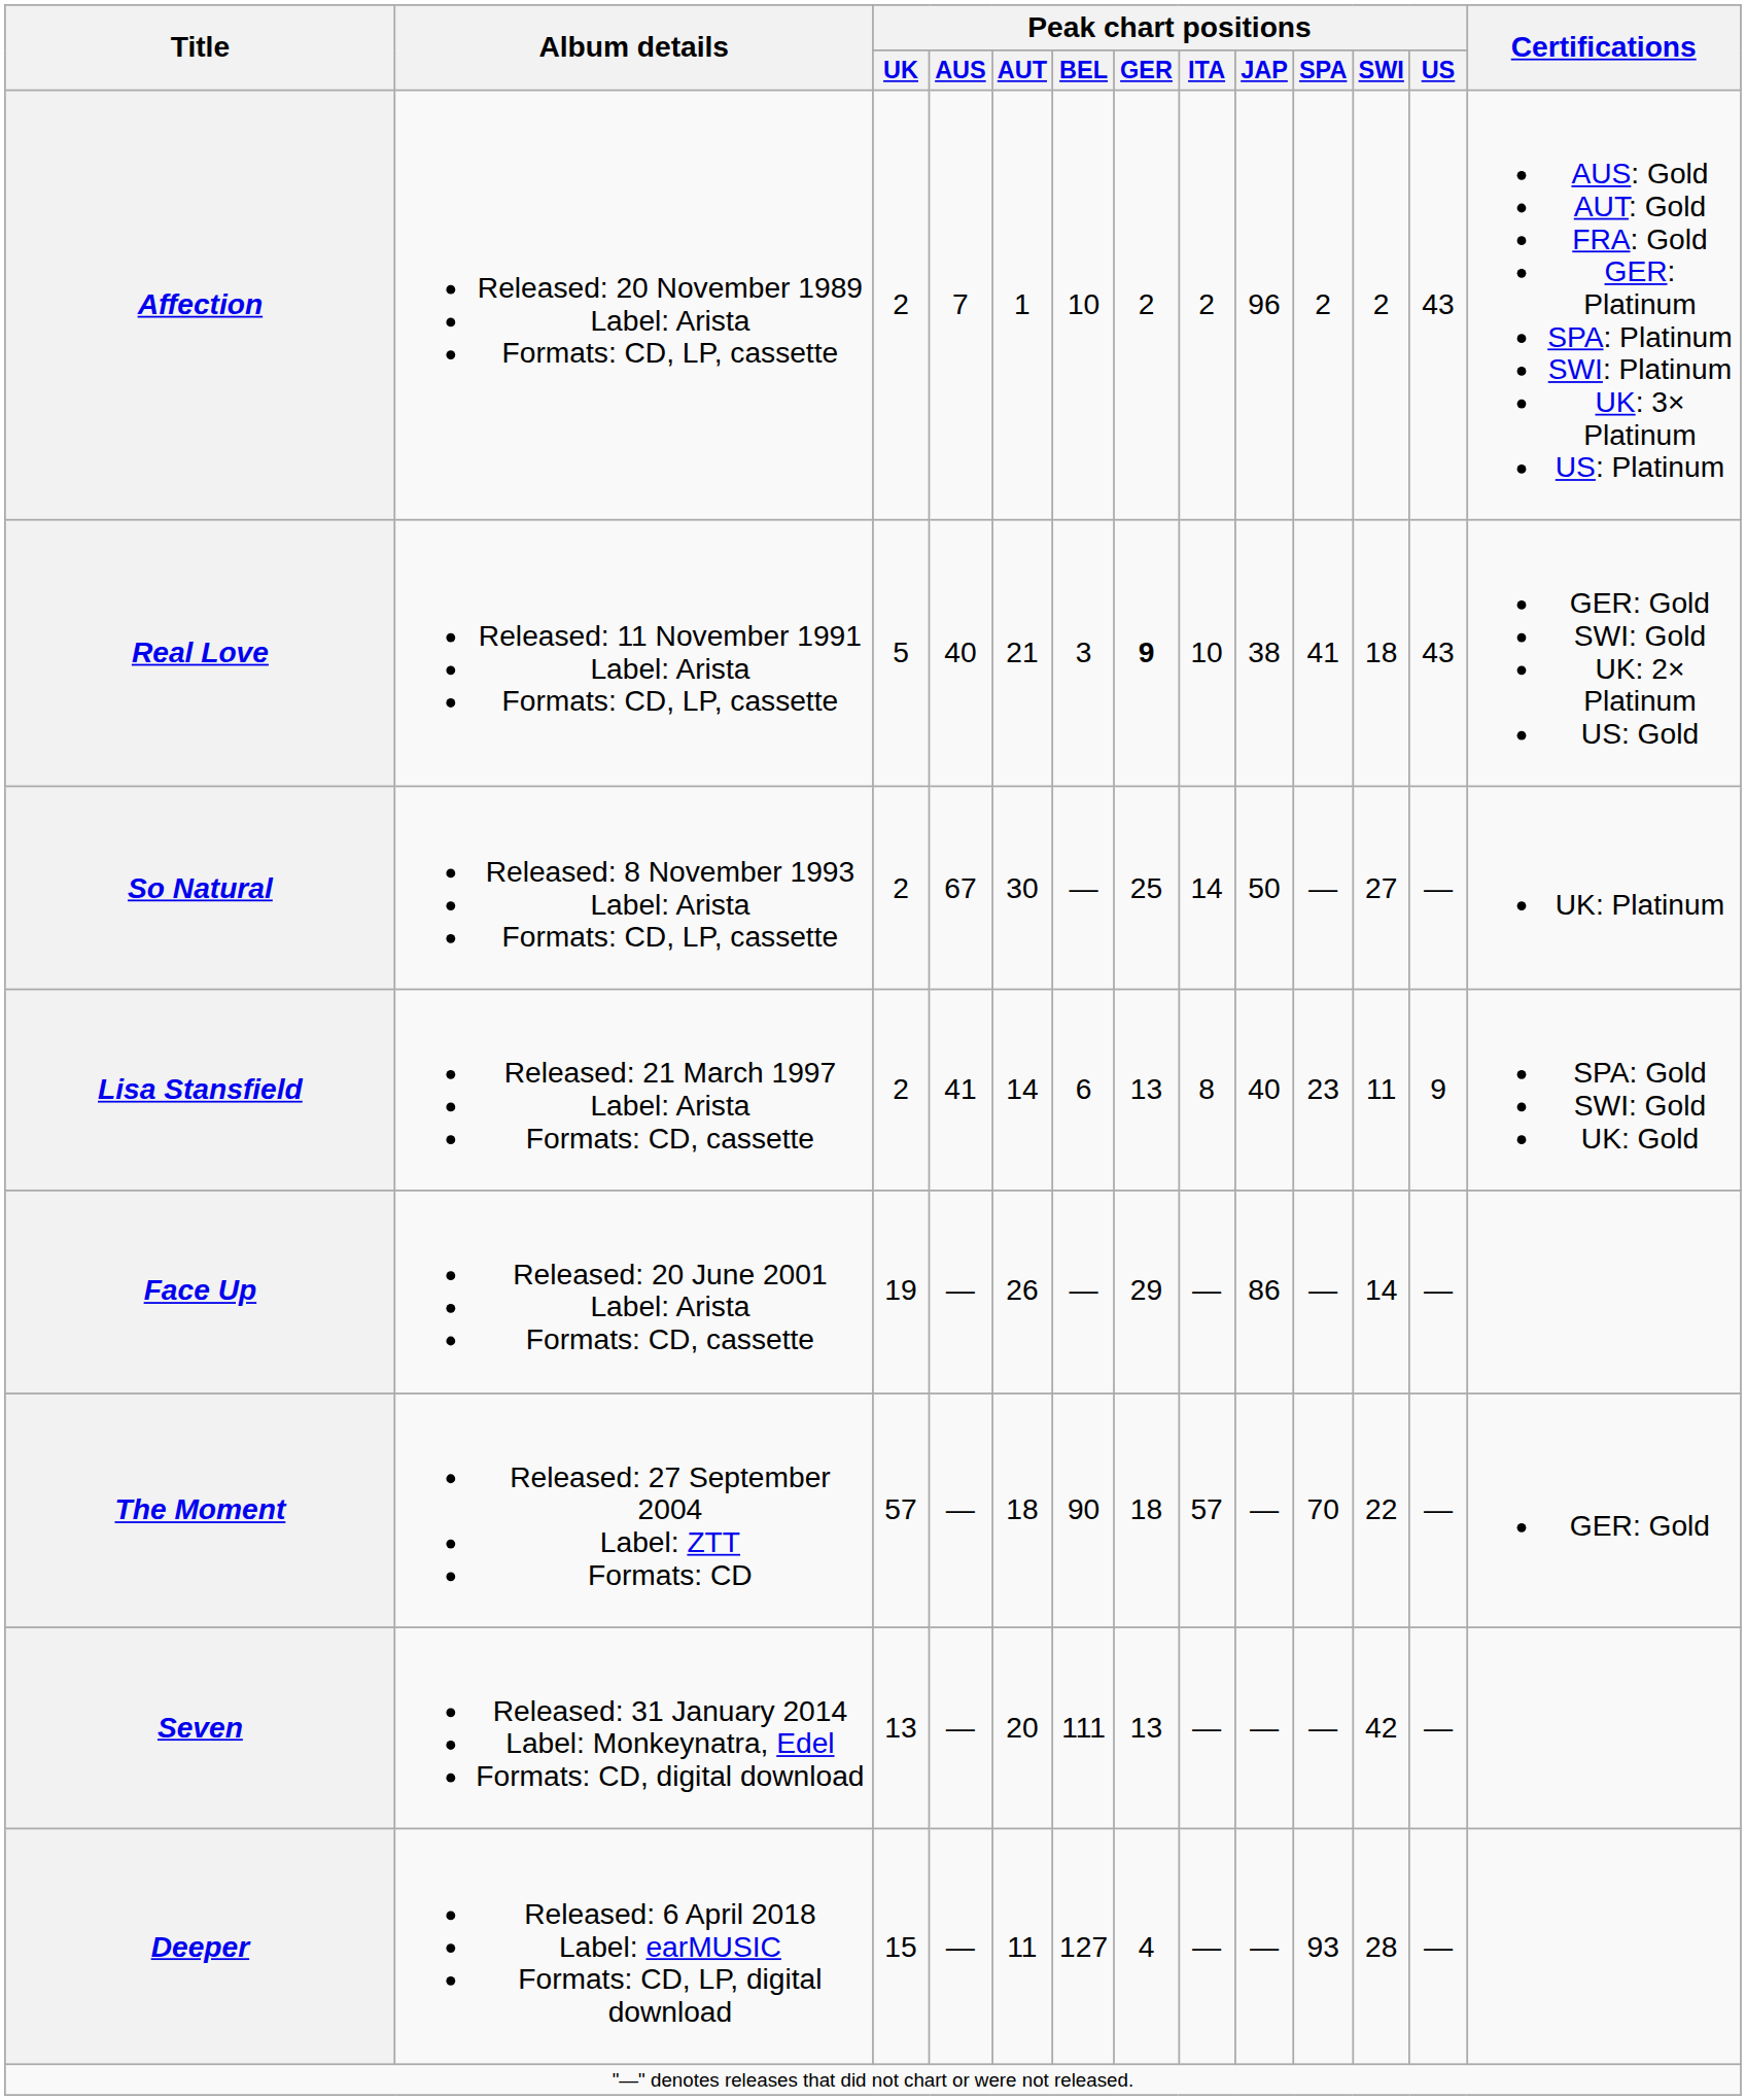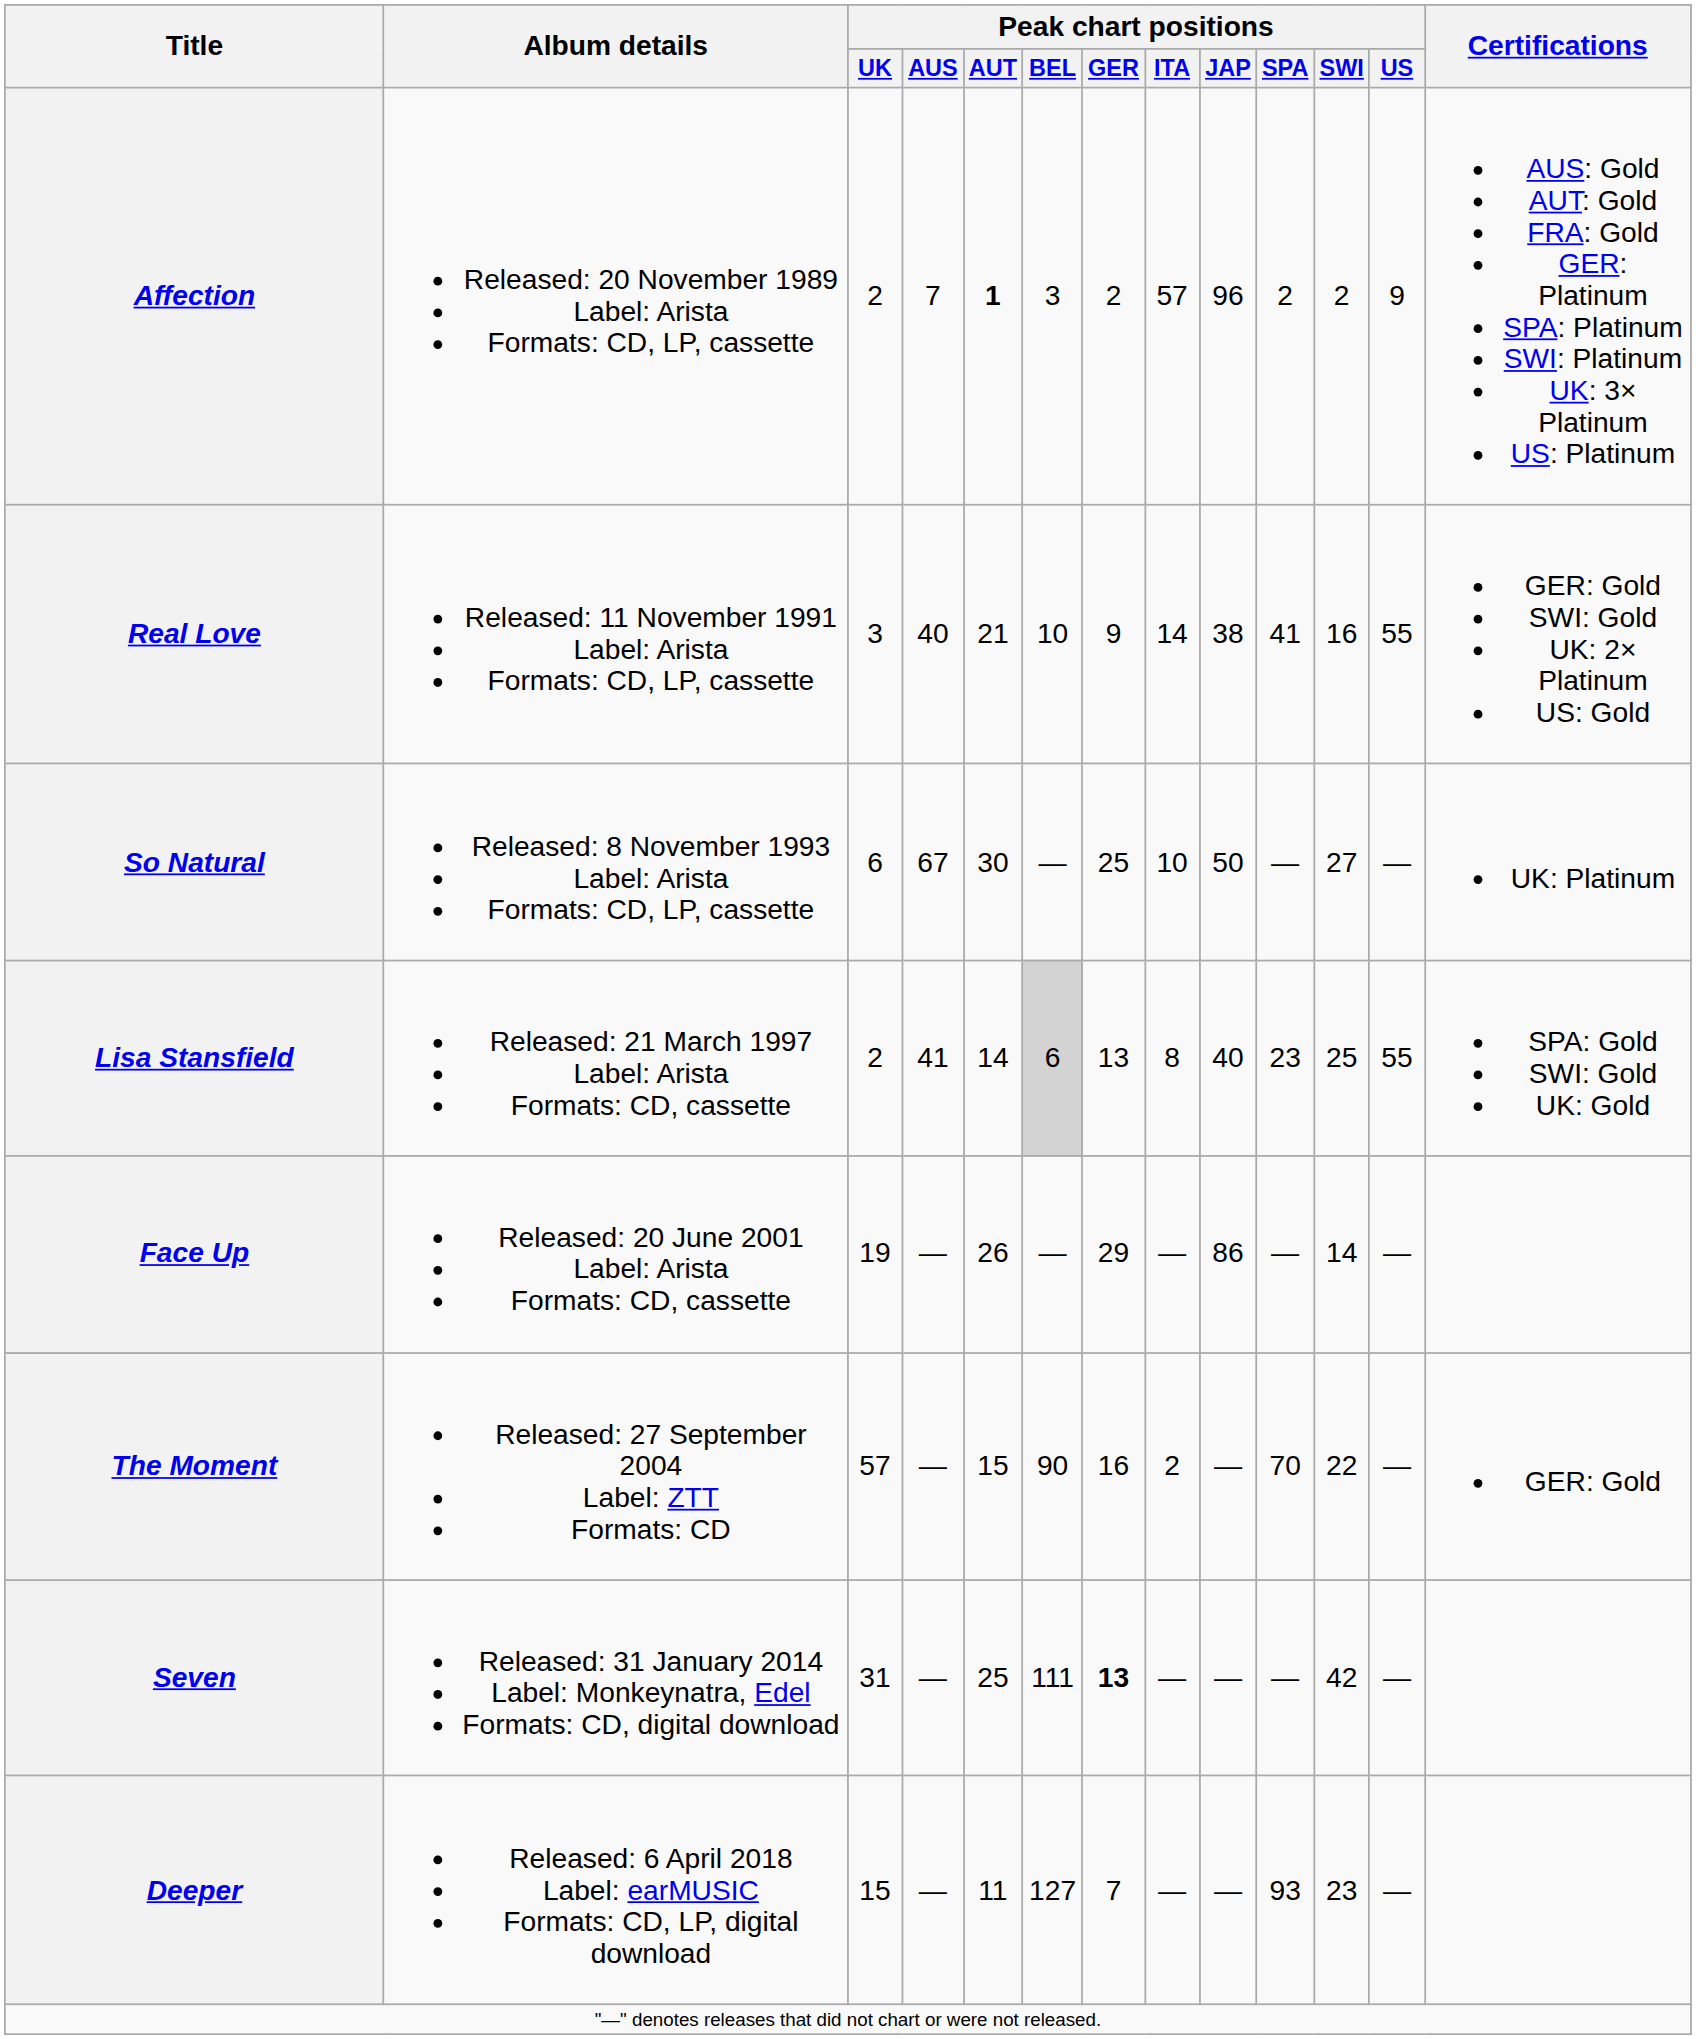 <table class="wikitable plainrowheaders" style="text-align:center;" border="1">
 <tr>
 <th rowspan="2" style="width:13em;">Title</th>
 <th rowspan="2" style="width:16em;">Album details</th>
 <th colspan="10">Peak chart positions</th>
 <th rowspan="2" style="width:9em;"><a href='#'>Certifications</a></th>
 </tr>
 <tr style="font-size:smaller;">
 <th width="25"><a href='#'>UK</a><br></th>
 <th width="25"><a href='#'>AUS</a><br></th>
 <th width="25"><a href='#'>AUT</a><br></th>
 <th width="25"><a href='#'>BEL</a><br></th>
 <th width="25"><a href='#'>GER</a><br></th>
 <th width="25"><a href='#'>ITA</a><br></th>
 <th width="25"><a href='#'>JAP</a><br></th>
 <th width="25"><a href='#'>SPA</a><br></th>
 <th width="25"><a href='#'>SWI</a><br></th>
 <th width="25"><a href='#'>US</a><br></th>
 </tr>
 <tr>
 <th scope="row"><em><a href='#'>Affection</a></em></th>
 <td><br><ul><li>Released: 20 November 1989</li><li>Label: Arista</li><li>Formats: CD, LP, cassette</li></ul></td>
 <td>2</td>
 <td>7</td>
-<td>1</td>
-<td>10</td>
+<td><strong>1</strong></td>
+<td>3</td>
 <td>2</td>
-<td>2</td>
+<td>57</td>
 <td>96</td>
 <td>2</td>
 <td>2</td>
-<td>43</td>
+<td>9</td>
 <td><br><ul><li><a href='#'>AUS</a>: Gold</li><li><a href='#'>AUT</a>: Gold</li><li><a href='#'>FRA</a>: Gold</li><li><a href='#'>GER</a>: Platinum</li><li><a href='#'>SPA</a>: Platinum</li><li><a href='#'>SWI</a>: Platinum</li><li><a href='#'>UK</a>: 3× Platinum</li><li><a href='#'>US</a>: Platinum</li></ul></td>
 </tr>
 <tr>
 <th scope="row"><em><a href='#'>Real Love</a></em></th>
 <td><br><ul><li>Released: 11 November 1991</li><li>Label: Arista</li><li>Formats: CD, LP, cassette</li></ul></td>
-<td>5</td>
+<td>3</td>
 <td>40</td>
 <td>21</td>
-<td>3</td>
-<td><strong>9</strong></td>
 <td>10</td>
+<td>9</td>
+<td>14</td>
 <td>38</td>
 <td>41</td>
-<td>18</td>
-<td>43</td>
+<td>16</td>
+<td>55</td>
 <td><br><ul><li>GER: Gold</li><li>SWI: Gold</li><li>UK: 2× Platinum</li><li>US: Gold</li></ul></td>
 </tr>
 <tr>
 <th scope="row"><em><a href='#'>So Natural</a></em></th>
 <td><br><ul><li>Released: 8 November 1993</li><li>Label: Arista</li><li>Formats: CD, LP, cassette</li></ul></td>
-<td>2</td>
+<td>6</td>
 <td>67</td>
 <td>30</td>
 <td>—</td>
 <td>25</td>
-<td>14</td>
+<td>10</td>
 <td>50</td>
 <td>—</td>
 <td>27</td>
 <td>—</td>
 <td><br><ul><li>UK: Platinum</li></ul></td>
 </tr>
 <tr>
 <th scope="row"><em><a href='#'>Lisa Stansfield</a></em></th>
 <td><br><ul><li>Released: 21 March 1997</li><li>Label: Arista</li><li>Formats: CD, cassette</li></ul></td>
 <td>2</td>
 <td>41</td>
 <td>14</td>
-<td>6</td>
+<td style="background: lightgrey;">6</td>
 <td>13</td>
 <td>8</td>
 <td>40</td>
 <td>23</td>
-<td>11</td>
-<td>9</td>
+<td>25</td>
+<td>55</td>
 <td><br><ul><li>SPA: Gold</li><li>SWI: Gold</li><li>UK: Gold</li></ul></td>
 </tr>
 <tr>
 <th scope="row"><em><a href='#'>Face Up</a></em></th>
 <td><br><ul><li>Released: 20 June 2001</li><li>Label: Arista</li><li>Formats: CD, cassette</li></ul></td>
 <td>19</td>
 <td>—</td>
 <td>26</td>
 <td>—</td>
 <td>29</td>
 <td>—</td>
 <td>86</td>
 <td>—</td>
 <td>14</td>
 <td>—</td>
 <td></td>
 </tr>
 <tr>
 <th scope="row"><em><a href='#'>The Moment</a></em></th>
 <td><br><ul><li>Released: 27 September 2004</li><li>Label: <a href='#'>ZTT</a></li><li>Formats: CD</li></ul></td>
 <td>57</td>
 <td>—</td>
-<td>18</td>
+<td>15</td>
 <td>90</td>
-<td>18</td>
-<td>57</td>
+<td>16</td>
+<td>2</td>
 <td>—</td>
 <td>70</td>
 <td>22</td>
 <td>—</td>
 <td><br><ul><li>GER: Gold</li></ul></td>
 </tr>
 <tr>
 <th scope="row"><em><a href='#'>Seven</a></em></th>
 <td><br><ul><li>Released: 31 January 2014</li><li>Label: Monkeynatra, <a href='#'>Edel</a></li><li>Formats: CD, digital download</li></ul></td>
-<td>13</td>
+<td>31</td>
 <td>—</td>
-<td>20</td>
+<td>25</td>
 <td>111</td>
-<td>13</td>
+<td><strong>13</strong></td>
 <td>—</td>
 <td>—</td>
 <td>—</td>
 <td>42</td>
 <td>—</td>
 <td></td>
 </tr>
 <tr>
 <th scope="row"><em><a href='#'>Deeper</a></em></th>
 <td><br><ul><li>Released: 6 April 2018</li><li>Label: <a href='#'>earMUSIC</a></li><li>Formats: CD, LP, digital download</li></ul></td>
 <td>15</td>
 <td>—</td>
 <td>11</td>
 <td>127</td>
-<td>4</td>
+<td>7</td>
 <td>—</td>
 <td>—</td>
 <td>93</td>
-<td>28</td>
+<td>23</td>
 <td>—</td>
 <td></td>
 </tr>
 <tr>
 <td colspan="14" style="font-size:8pt">"—" denotes releases that did not chart or were not released.</td>
 </tr>
 </table>
